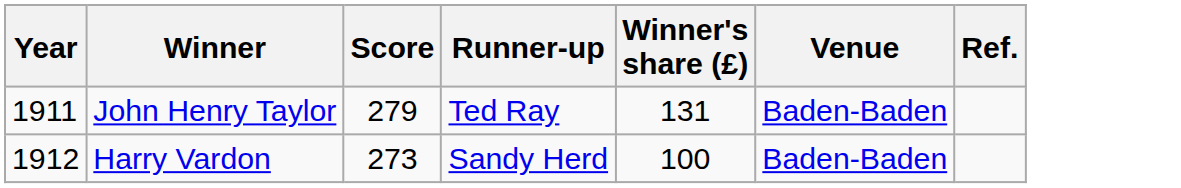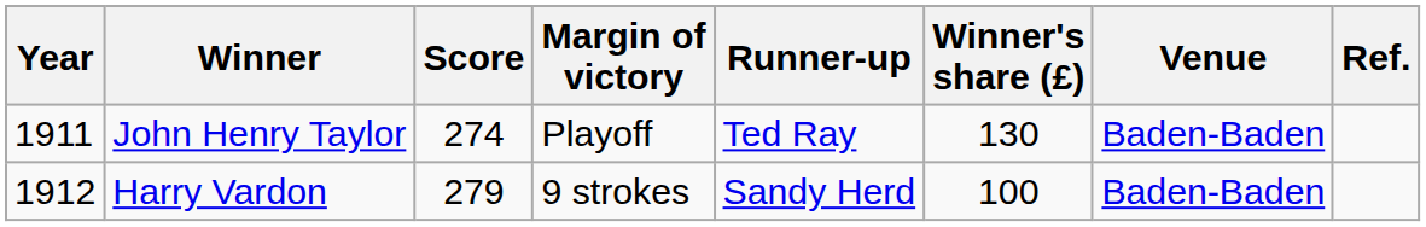 <table class="wikitable" style="font-size:95%">
 <tr>
 <th>Year</th>
 <th>Winner</th>
 <th>Score</th>
+<th>Margin of<br>victory</th>
 <th>Runner-up</th>
 <th>Winner's<br>share (£)</th>
 <th>Venue</th>
 <th>Ref.</th>
 </tr>
 <tr>
 <td>1911</td>
 <td> <a href='#'>John Henry Taylor</a></td>
-<td align=center>279</td>
+<td align=center>274</td>
+<td>Playoff</td>
 <td> <a href='#'>Ted Ray</a></td>
-<td align=center>131</td>
+<td align=center>130</td>
 <td><a href='#'>Baden-Baden</a></td>
 <td></td>
 </tr>
 <tr>
 <td>1912</td>
 <td> <a href='#'>Harry Vardon</a></td>
-<td align=center>273</td>
+<td align=center>279</td>
+<td>9 strokes</td>
 <td> <a href='#'>Sandy Herd</a></td>
 <td align=center>100</td>
 <td><a href='#'>Baden-Baden</a></td>
 <td></td>
 </tr>
 </table>
